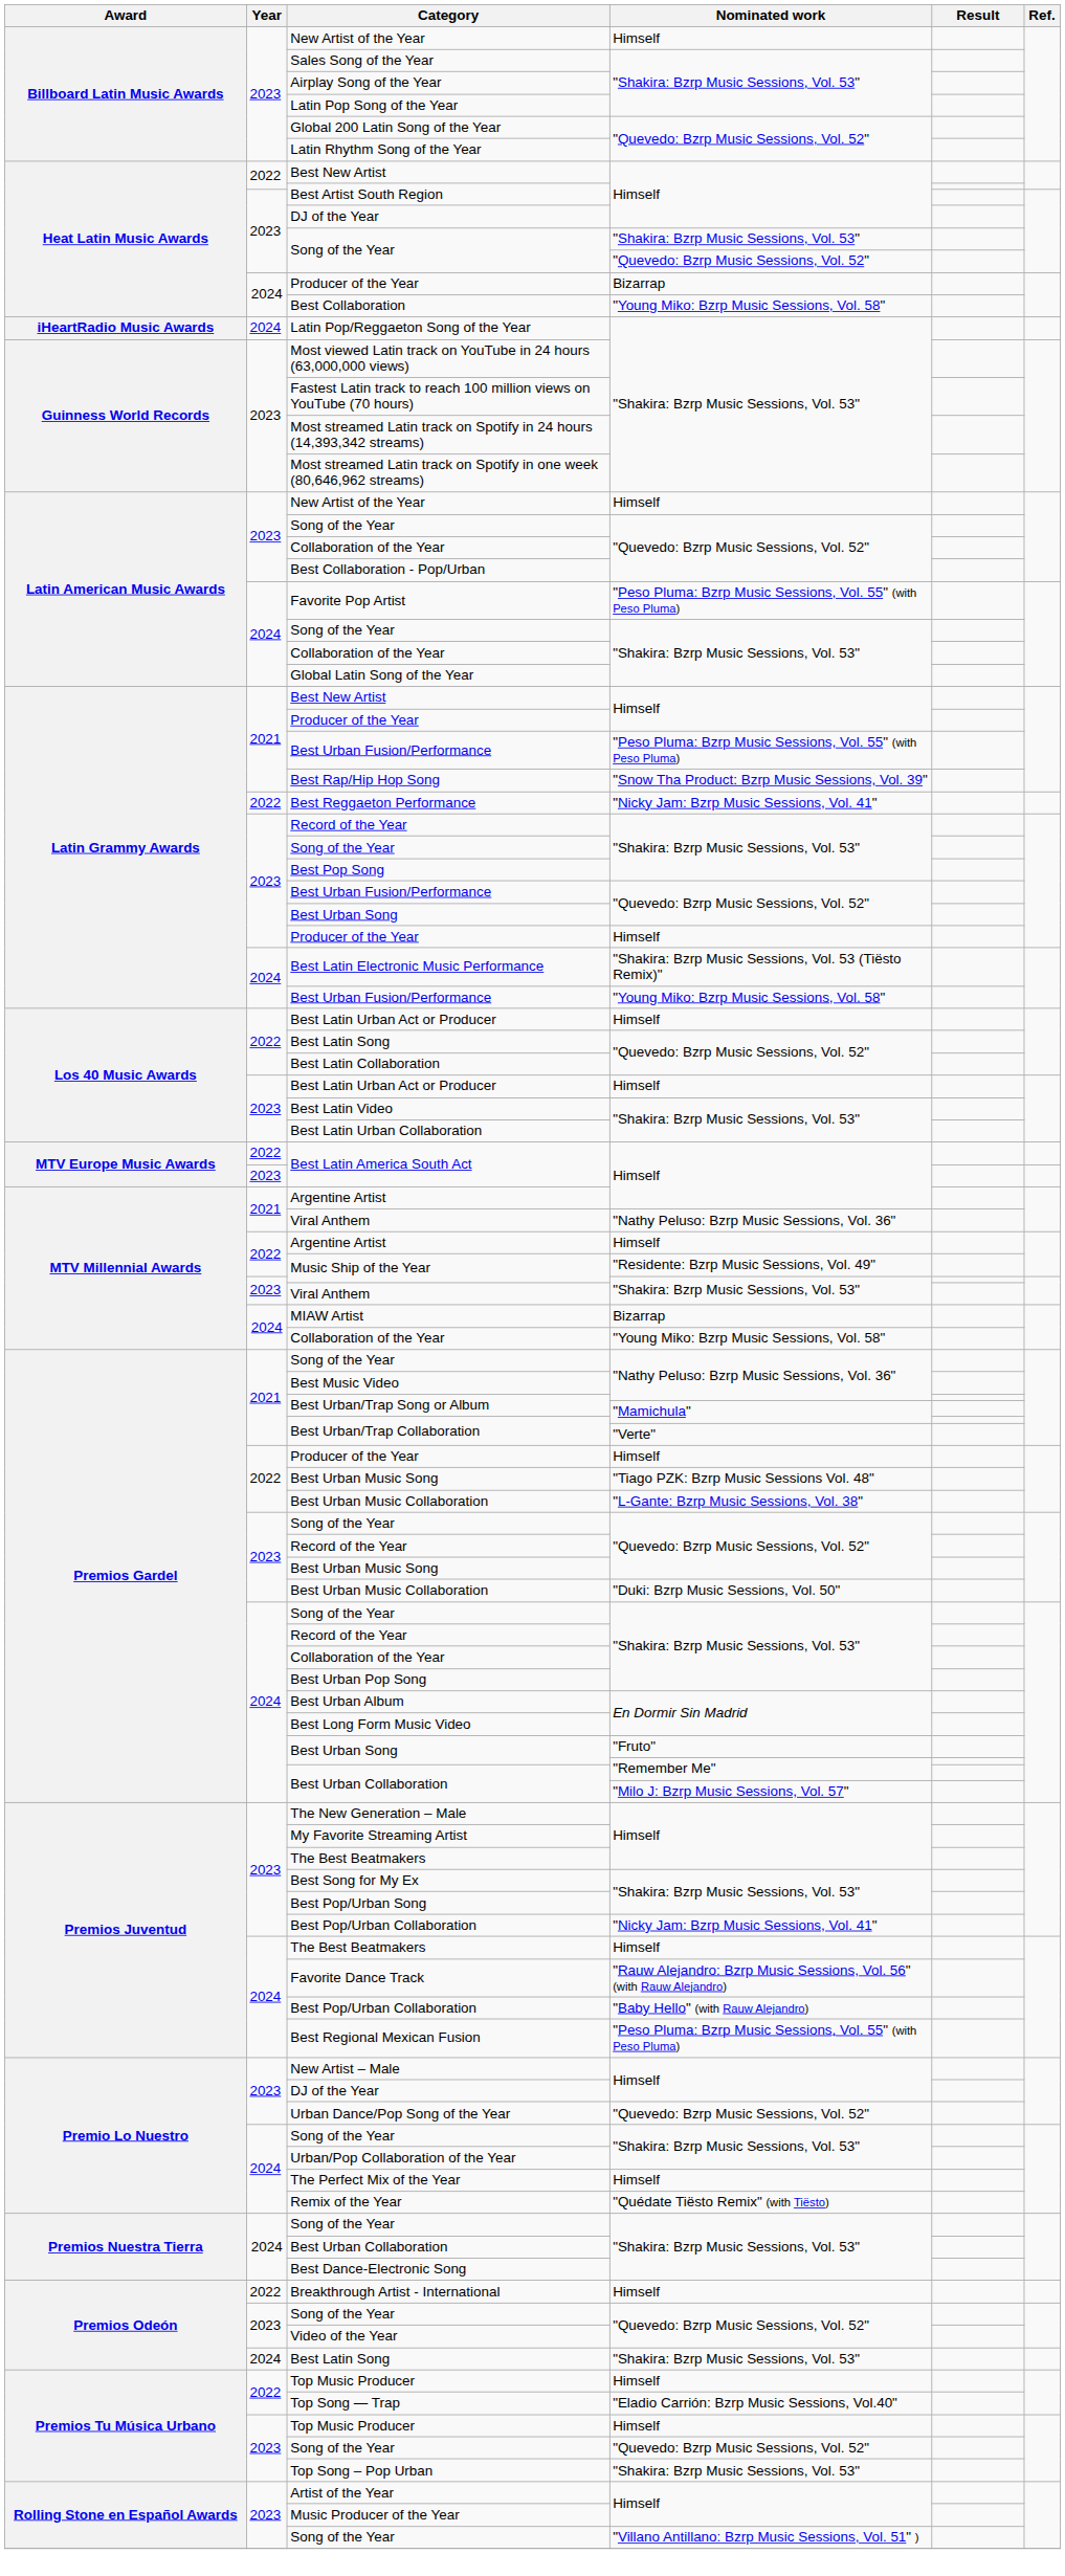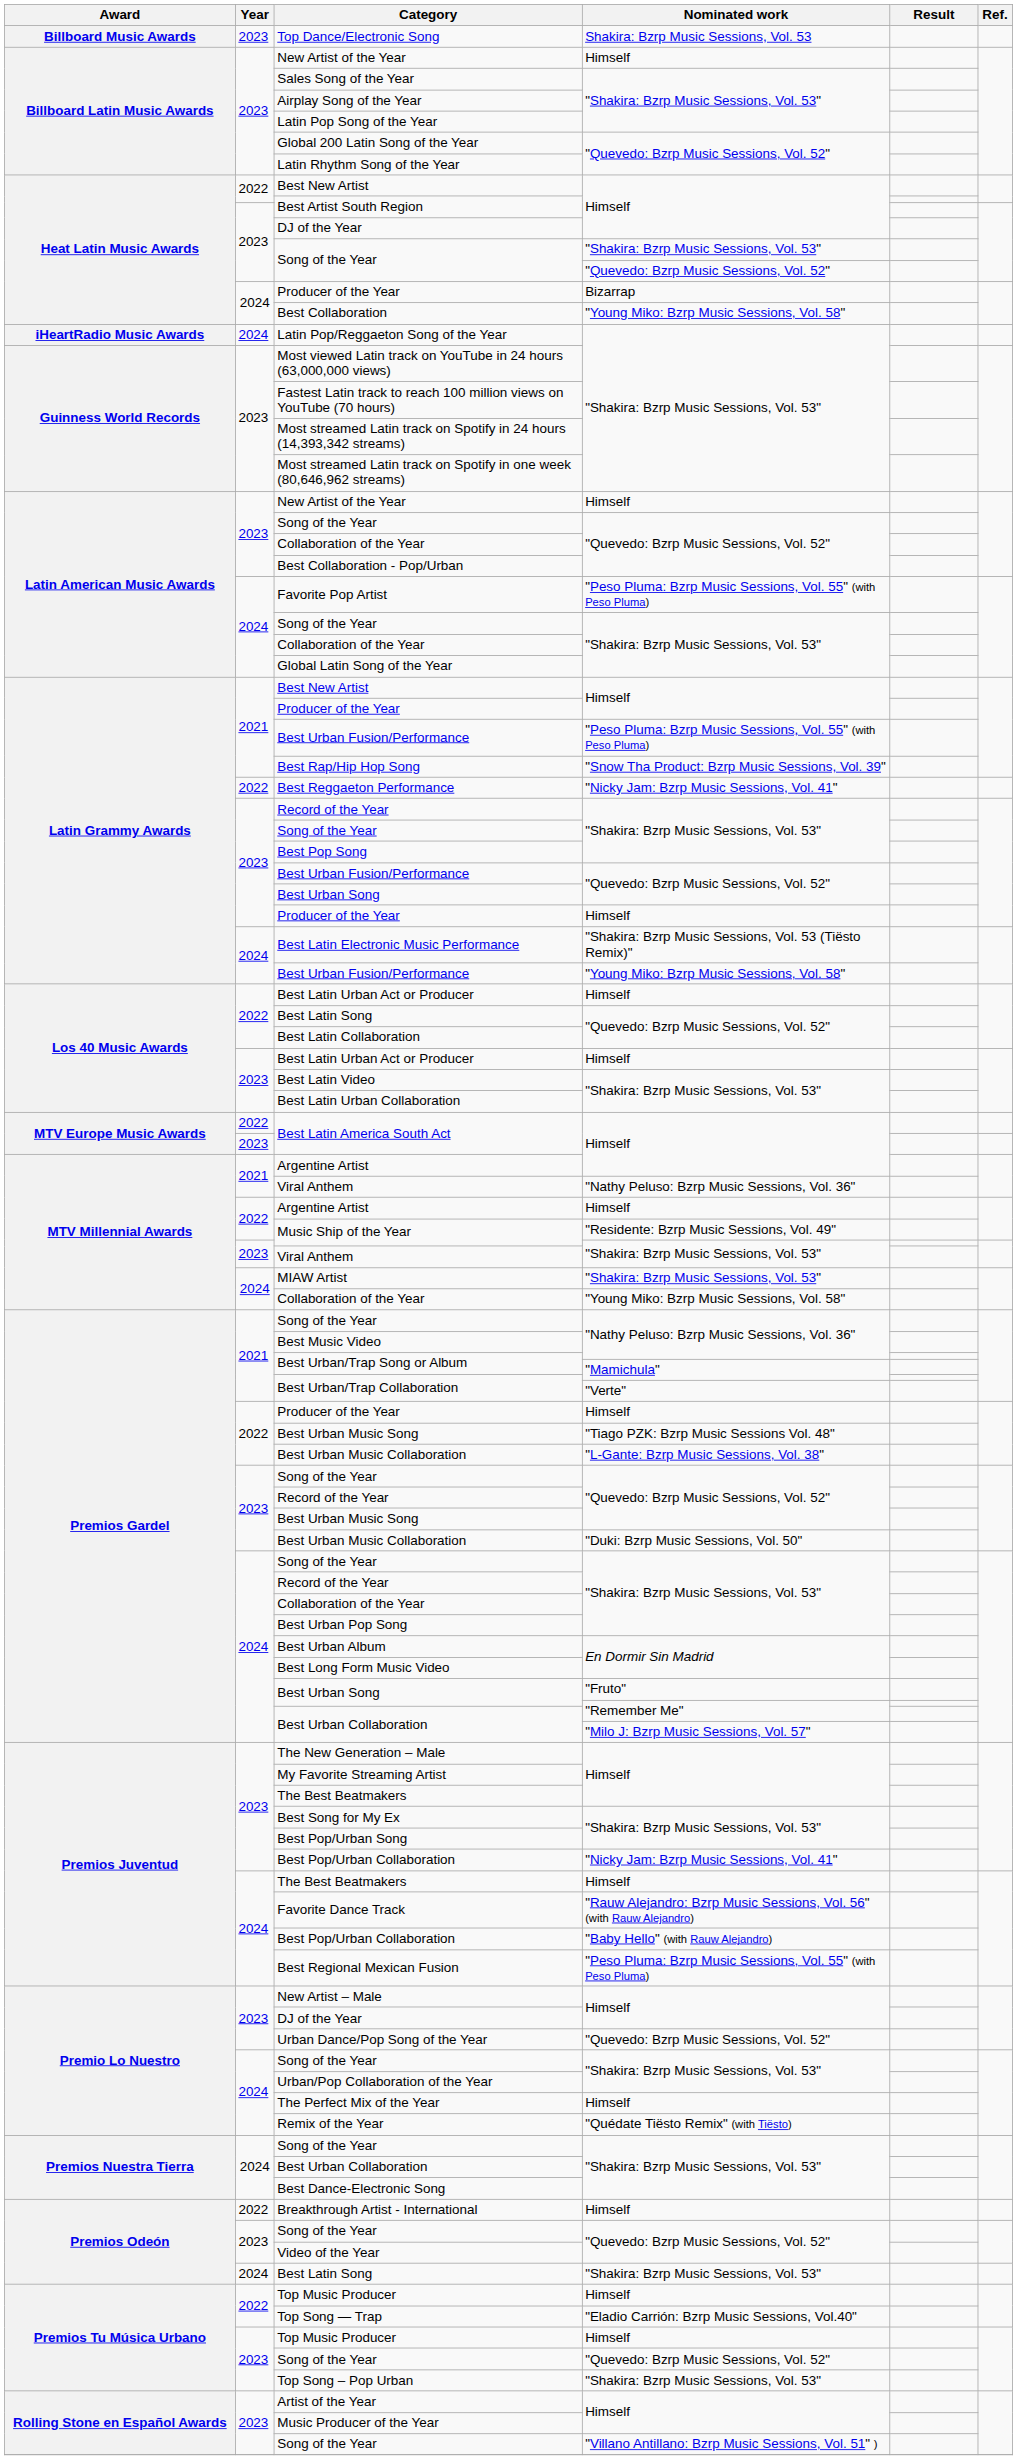 <table class="wikitable sortable plainrowheaders" style="width:95%;">
 <tr>
 <th style="width:21%;">Award</th>
 <th width=3%>Year</th>
 <th style="width:28%;">Category</th>
 <th style="width:28%;">Nominated work</th>
 <th style="width:8%;">Result</th>
 <th style="width:3%;">Ref.</th>
+</tr>
+<tr>
+<th scope="row" rowspan="1"><a href='#'>Billboard Music Awards</a></th>
+<td><a href='#'>2023</a></td>
+<td><a href='#'>Top Dance/Electronic Song</a></td>
+<td><a href='#'>Shakira: Bzrp Music Sessions, Vol. 53</a> </td>
+<td></td>
+<td></td>
 </tr>
 <tr>
 <th scope="row" rowspan="6"><a href='#'>Billboard Latin Music Awards</a></th>
 <td rowspan="6"><a href='#'>2023</a></td>
 <td>New Artist of the Year</td>
 <td rowspan="1">Himself</td>
 <td></td>
 <td rowspan="6"></td>
 </tr>
 <tr>
 <td>Sales Song of the Year</td>
 <td rowspan="3">"<a href='#'>Shakira: Bzrp Music Sessions, Vol. 53</a>" </td>
 <td></td>
 </tr>
 <tr>
 <td>Airplay Song of the Year</td>
 <td></td>
 </tr>
 <tr>
 <td>Latin Pop Song of the Year</td>
 <td></td>
 </tr>
 <tr>
 <td>Global 200 Latin Song of the Year</td>
 <td rowspan="2">"<a href='#'>Quevedo: Bzrp Music Sessions, Vol. 52</a>" </td>
 <td></td>
 </tr>
 <tr>
 <td>Latin Rhythm Song of the Year</td>
 <td></td>
 </tr>
 <tr>
 <th scope="row" rowspan="8"><a href='#'>Heat Latin Music Awards</a></th>
 <td rowspan="2">2022</td>
 <td>Best New Artist</td>
 <td rowspan="4">Himself</td>
 <td></td>
 <td rowspan="2"></td>
 </tr>
 <tr>
 <td rowspan="2">Best Artist South Region</td>
 <td></td>
 </tr>
 <tr>
 <td rowspan="4">2023</td>
 <td></td>
 <td rowspan="4"><br></td>
 </tr>
 <tr>
 <td>DJ of the Year</td>
 <td></td>
 </tr>
 <tr>
 <td rowspan="2">Song of the Year</td>
 <td>"<a href='#'>Shakira: Bzrp Music Sessions, Vol. 53</a>" </td>
 <td></td>
 </tr>
 <tr>
 <td>"<a href='#'>Quevedo: Bzrp Music Sessions, Vol. 52</a>" </td>
 <td></td>
 </tr>
 <tr>
 <td rowspan="2" align="center">2024</td>
 <td>Producer of the Year</td>
 <td>Bizarrap</td>
 <td></td>
 <td align="center" rowspan="2"></td>
 </tr>
 <tr>
 <td>Best Collaboration</td>
 <td>"<a href='#'>Young Miko: Bzrp Music Sessions, Vol. 58</a>" </td>
 <td></td>
 </tr>
 <tr>
 <th scope="row"><a href='#'>iHeartRadio Music Awards</a></th>
 <td><a href='#'>2024</a></td>
 <td>Latin Pop/Reggaeton Song of the Year</td>
 <td rowspan="5">"Shakira: Bzrp Music Sessions, Vol. 53" </td>
 <td></td>
 <td style="text-align:center;"></td>
 </tr>
 <tr>
 <th rowspan="4" scope="row"><a href='#'>Guinness World Records</a></th>
 <td rowspan="4">2023</td>
 <td>Most viewed Latin track on YouTube in 24 hours (63,000,000 views)</td>
 <td></td>
 <td rowspan="4"></td>
 </tr>
 <tr>
 <td>Fastest Latin track to reach 100 million views on YouTube  (70 hours)</td>
 <td></td>
 </tr>
 <tr>
 <td>Most streamed Latin track on Spotify in 24 hours (14,393,342 streams)</td>
 <td></td>
 </tr>
 <tr>
 <td>Most streamed Latin track on Spotify in one week (80,646,962 streams)</td>
 <td></td>
 </tr>
 <tr>
 <th rowspan="8" scope="row"><a href='#'>Latin American Music Awards</a></th>
 <td rowspan="4"><a href='#'>2023</a></td>
 <td>New Artist of the Year</td>
 <td>Himself</td>
 <td></td>
 <td rowspan="4"></td>
 </tr>
 <tr>
 <td>Song of the Year</td>
 <td rowspan="3">"Quevedo: Bzrp Music Sessions, Vol. 52" </td>
 <td></td>
 </tr>
 <tr>
 <td>Collaboration of the Year</td>
 <td></td>
 </tr>
 <tr>
 <td>Best Collaboration - Pop/Urban</td>
 <td></td>
 </tr>
 <tr>
 <td rowspan="4"><a href='#'>2024</a></td>
 <td>Favorite Pop Artist</td>
 <td>"<a href='#'>Peso Pluma: Bzrp Music Sessions, Vol. 55</a>" <small>(with <a href='#'>Peso Pluma</a>)</small></td>
 <td></td>
 <td rowspan="4"></td>
 </tr>
 <tr>
 <td>Song of the Year</td>
 <td rowspan="3">"Shakira: Bzrp Music Sessions, Vol. 53" </td>
 <td></td>
 </tr>
 <tr>
 <td>Collaboration of the Year</td>
 <td></td>
 </tr>
 <tr>
 <td>Global Latin Song of the Year</td>
 <td></td>
 </tr>
 <tr>
 <th rowspan="13" scope="row"><a href='#'>Latin Grammy Awards</a></th>
 <td rowspan="4"><a href='#'>2021</a></td>
 <td><a href='#'>Best New Artist</a></td>
 <td rowspan="2">Himself</td>
 <td></td>
 <td rowspan="4"></td>
 </tr>
 <tr>
 <td><a href='#'>Producer of the Year</a></td>
 <td></td>
 </tr>
 <tr>
 <td><a href='#'>Best Urban Fusion/Performance</a></td>
 <td>"<a href='#'>Peso Pluma: Bzrp Music Sessions, Vol. 55</a>" <small>(with <a href='#'>Peso Pluma</a>)</small></td>
 <td></td>
 </tr>
 <tr>
 <td><a href='#'>Best Rap/Hip Hop Song</a></td>
 <td>"<a href='#'>Snow Tha Product: Bzrp Music Sessions, Vol. 39</a>" </td>
 <td></td>
 </tr>
 <tr>
 <td><a href='#'>2022</a></td>
 <td><a href='#'>Best Reggaeton Performance</a></td>
 <td>"<a href='#'>Nicky Jam: Bzrp Music Sessions, Vol. 41</a>" </td>
 <td></td>
 <td></td>
 </tr>
 <tr>
 <td rowspan="6"><a href='#'>2023</a></td>
 <td><a href='#'>Record of the Year</a></td>
 <td rowspan="3">"Shakira: Bzrp Music Sessions, Vol. 53" </td>
 <td></td>
 <td rowspan="6"></td>
 </tr>
 <tr>
 <td><a href='#'>Song of the Year</a></td>
 <td></td>
 </tr>
 <tr>
 <td><a href='#'>Best Pop Song</a></td>
 <td></td>
 </tr>
 <tr>
 <td><a href='#'>Best Urban Fusion/Performance</a></td>
 <td rowspan="2">"Quevedo: Bzrp Music Sessions, Vol. 52" </td>
 <td></td>
 </tr>
 <tr>
 <td><a href='#'>Best Urban Song</a></td>
 <td></td>
 </tr>
 <tr>
 <td><a href='#'>Producer of the Year</a></td>
 <td>Himself</td>
 <td></td>
 </tr>
 <tr>
 <td rowspan="2"><a href='#'>2024</a></td>
 <td><a href='#'>Best Latin Electronic Music Performance</a></td>
 <td>"Shakira: Bzrp Music Sessions, Vol. 53 (Tiësto Remix)" </td>
 <td></td>
 <td rowspan="2"></td>
 </tr>
 <tr>
 <td><a href='#'>Best Urban Fusion/Performance</a></td>
 <td>"<a href='#'>Young Miko: Bzrp Music Sessions, Vol. 58</a>" </td>
 <td></td>
 </tr>
 <tr>
 <th scope="row" rowspan="6"><a href='#'>Los 40 Music Awards</a></th>
 <td rowspan="3"><a href='#'>2022</a></td>
 <td>Best Latin Urban Act or Producer</td>
 <td>Himself</td>
 <td></td>
 <td rowspan="3"></td>
 </tr>
 <tr>
 <td>Best Latin Song</td>
 <td rowspan="2">"Quevedo: Bzrp Music Sessions, Vol. 52" </td>
 <td></td>
 </tr>
 <tr>
 <td>Best Latin Collaboration</td>
 <td></td>
 </tr>
 <tr>
 <td rowspan="3"><a href='#'>2023</a></td>
 <td>Best Latin Urban Act or Producer</td>
 <td>Himself</td>
 <td></td>
 <td rowspan="3"></td>
 </tr>
 <tr>
 <td>Best Latin Video</td>
 <td rowspan="2">"Shakira: Bzrp Music Sessions, Vol. 53" </td>
 <td></td>
 </tr>
 <tr>
 <td>Best Latin Urban Collaboration</td>
 <td></td>
 </tr>
 <tr>
 <th scope="row" rowspan="2"><a href='#'>MTV Europe Music Awards</a></th>
 <td><a href='#'>2022</a></td>
 <td rowspan="2"><a href='#'>Best Latin America South Act</a></td>
 <td rowspan="3">Himself</td>
 <td></td>
 <td></td>
 </tr>
 <tr>
 <td><a href='#'>2023</a></td>
 <td></td>
 <td></td>
 </tr>
 <tr>
 <th rowspan="8" scope="row"><a href='#'>MTV Millennial Awards</a></th>
 <td rowspan="2"><a href='#'>2021</a></td>
 <td>Argentine Artist</td>
 <td></td>
 <td rowspan="2"></td>
 </tr>
 <tr>
 <td>Viral Anthem</td>
 <td>"Nathy Peluso: Bzrp Music Sessions, Vol. 36" </td>
 <td></td>
 </tr>
 <tr>
 <td rowspan="2"><a href='#'>2022</a></td>
 <td>Argentine Artist</td>
 <td>Himself</td>
 <td></td>
 <td rowspan="2"></td>
 </tr>
 <tr>
 <td rowspan="2">Music Ship of the Year</td>
 <td>"Residente: Bzrp Music Sessions, Vol. 49" </td>
 <td></td>
 </tr>
 <tr>
 <td rowspan="2"><a href='#'>2023</a></td>
 <td rowspan="2">"Shakira: Bzrp Music Sessions, Vol. 53" </td>
 <td></td>
 <td rowspan="2"></td>
 </tr>
 <tr>
 <td>Viral Anthem</td>
 <td></td>
 </tr>
 <tr>
 <td rowspan="2" align="center"><a href='#'>2024</a></td>
 <td>MIAW Artist</td>
-<td>Bizarrap</td>
+<td>"<a href='#'>Shakira: Bzrp Music Sessions, Vol. 53</a>" </td>
 <td></td>
 <td rowspan="2" align="center"></td>
 </tr>
 <tr>
 <td>Collaboration of the Year</td>
 <td>"Young Miko: Bzrp Music Sessions, Vol. 58" </td>
 <td></td>
 </tr>
 <tr>
 <th rowspan="23" scope="row"><a href='#'>Premios Gardel</a></th>
 <td rowspan="6"><a href='#'>2021</a></td>
 <td>Song of the Year</td>
 <td rowspan="3">"Nathy Peluso: Bzrp Music Sessions, Vol. 36" </td>
 <td></td>
 <td rowspan="6"></td>
 </tr>
 <tr>
 <td>Best Music Video</td>
 <td></td>
 </tr>
 <tr>
 <td rowspan="2">Best Urban/Trap Song or Album</td>
 <td></td>
 </tr>
 <tr>
 <td rowspan="2">"<a href='#'>Mamichula</a>" </td>
 <td></td>
 </tr>
 <tr>
 <td rowspan="2">Best Urban/Trap Collaboration</td>
 <td></td>
 </tr>
 <tr>
 <td>"Verte" </td>
 <td></td>
 </tr>
 <tr>
 <td rowspan="3">2022</td>
 <td>Producer of the Year</td>
 <td>Himself</td>
 <td></td>
 <td rowspan="3"></td>
 </tr>
 <tr>
 <td>Best Urban Music Song</td>
 <td>"Tiago PZK: Bzrp Music Sessions Vol. 48" </td>
 <td></td>
 </tr>
 <tr>
 <td>Best Urban Music Collaboration</td>
 <td>"<a href='#'>L-Gante: Bzrp Music Sessions, Vol. 38</a>" </td>
 <td></td>
 </tr>
 <tr>
 <td rowspan="4"><a href='#'>2023</a></td>
 <td>Song of the Year</td>
 <td rowspan="3">"Quevedo: Bzrp Music Sessions, Vol. 52" </td>
 <td></td>
 <td rowspan="4"></td>
 </tr>
 <tr>
 <td>Record of the Year</td>
 <td></td>
 </tr>
 <tr>
 <td>Best Urban Music Song</td>
 <td></td>
 </tr>
 <tr>
 <td>Best Urban Music Collaboration</td>
 <td>"Duki: Bzrp Music Sessions, Vol. 50" </td>
 <td></td>
 </tr>
 <tr>
 <td rowspan="10"><a href='#'>2024</a></td>
 <td>Song of the Year</td>
 <td rowspan="4">"Shakira: Bzrp Music Sessions, Vol. 53" </td>
 <td></td>
 <td align="center" rowspan="10"><br></td>
 </tr>
 <tr>
 <td>Record of the Year</td>
 <td></td>
 </tr>
 <tr>
 <td>Collaboration of the Year</td>
 <td></td>
 </tr>
 <tr>
 <td>Best Urban Pop Song</td>
 <td></td>
 </tr>
 <tr>
 <td>Best Urban Album</td>
 <td rowspan="2"><em>En Dormir Sin Madrid</em> </td>
 <td></td>
 </tr>
 <tr>
 <td>Best Long Form Music Video</td>
 <td></td>
 </tr>
 <tr>
 <td rowspan="2">Best Urban Song</td>
 <td>"Fruto" </td>
 <td></td>
 </tr>
 <tr>
 <td rowspan="2">"Remember Me" </td>
 <td></td>
 </tr>
 <tr>
 <td rowspan="2">Best Urban Collaboration</td>
 <td></td>
 </tr>
 <tr>
 <td>"<a href='#'>Milo J: Bzrp Music Sessions, Vol. 57</a>" </td>
 <td></td>
 </tr>
 <tr>
 <th rowspan="10" scope="row"><a href='#'>Premios Juventud</a></th>
 <td rowspan="6"><a href='#'>2023</a></td>
 <td>The New Generation – Male</td>
 <td rowspan="3">Himself</td>
 <td></td>
 <td rowspan="6"><br></td>
 </tr>
 <tr>
 <td>My Favorite Streaming Artist</td>
 <td></td>
 </tr>
 <tr>
 <td>The Best Beatmakers</td>
 <td></td>
 </tr>
 <tr>
 <td>Best Song for My Ex</td>
 <td rowspan="2">"Shakira: Bzrp Music Sessions, Vol. 53" </td>
 <td></td>
 </tr>
 <tr>
 <td>Best Pop/Urban Song</td>
 <td></td>
 </tr>
 <tr>
 <td>Best Pop/Urban Collaboration</td>
 <td>"<a href='#'>Nicky Jam: Bzrp Music Sessions, Vol. 41</a>" </td>
 <td></td>
 </tr>
 <tr>
 <td rowspan="4"><a href='#'>2024</a></td>
 <td>The Best Beatmakers</td>
 <td>Himself</td>
 <td></td>
 <td rowspan="4"></td>
 </tr>
 <tr>
 <td>Favorite Dance Track</td>
 <td>"<a href='#'>Rauw Alejandro: Bzrp Music Sessions, Vol. 56</a>" <small>(with <a href='#'>Rauw Alejandro</a>)</small></td>
 <td></td>
 </tr>
 <tr>
 <td>Best Pop/Urban Collaboration</td>
 <td>"<a href='#'>Baby Hello</a>" <small>(with <a href='#'>Rauw Alejandro</a>)</small></td>
 <td></td>
 </tr>
 <tr>
 <td>Best Regional Mexican Fusion</td>
 <td>"<a href='#'>Peso Pluma: Bzrp Music Sessions, Vol. 55</a>" <small>(with <a href='#'>Peso Pluma</a>)</small></td>
 <td></td>
 </tr>
 <tr>
 <th rowspan="7" scope="row"><a href='#'>Premio Lo Nuestro</a></th>
 <td rowspan="3"><a href='#'>2023</a></td>
 <td>New Artist – Male</td>
 <td rowspan="2">Himself</td>
 <td></td>
 <td rowspan="3"></td>
 </tr>
 <tr>
 <td>DJ of the Year</td>
 <td></td>
 </tr>
 <tr>
 <td>Urban Dance/Pop Song of the Year</td>
 <td>"Quevedo: Bzrp Music Sessions, Vol. 52" </td>
 <td></td>
 </tr>
 <tr>
 <td rowspan="4"><a href='#'>2024</a></td>
 <td>Song of the Year</td>
 <td rowspan="2">"Shakira: Bzrp Music Sessions, Vol. 53" </td>
 <td></td>
 <td rowspan="4"></td>
 </tr>
 <tr>
 <td>Urban/Pop Collaboration of the Year</td>
 <td></td>
 </tr>
 <tr>
 <td>The Perfect Mix of the Year</td>
 <td>Himself</td>
 <td></td>
 </tr>
 <tr>
 <td>Remix of the Year</td>
 <td>"Quédate Tiësto Remix" <small>(with <a href='#'>Tiësto</a>)</small></td>
 <td></td>
 </tr>
 <tr>
 <th rowspan="3" scope="row"><a href='#'>Premios Nuestra Tierra</a></th>
 <td rowspan="3" align="center">2024</td>
 <td>Song of the Year</td>
 <td rowspan="3">"Shakira: Bzrp Music Sessions, Vol. 53" </td>
 <td></td>
 <td rowspan="3" align="center"></td>
 </tr>
 <tr>
 <td>Best Urban Collaboration</td>
 <td></td>
 </tr>
 <tr>
 <td>Best Dance-Electronic Song</td>
 <td></td>
 </tr>
 <tr>
 <th scope="row" rowspan="4"><a href='#'>Premios Odeón</a></th>
 <td>2022</td>
 <td>Breakthrough Artist - International</td>
 <td>Himself</td>
 <td></td>
 <td></td>
 </tr>
 <tr>
 <td rowspan="2">2023</td>
 <td>Song of the Year</td>
 <td rowspan="2">"Quevedo: Bzrp Music Sessions, Vol. 52" </td>
 <td></td>
 <td rowspan="2"></td>
 </tr>
 <tr>
 <td>Video of the Year</td>
 <td></td>
 </tr>
 <tr>
 <td>2024</td>
 <td>Best Latin Song</td>
 <td>"Shakira: Bzrp Music Sessions, Vol. 53" </td>
 <td></td>
 <td align="center"></td>
 </tr>
 <tr>
 <th scope="row" rowspan="5"><a href='#'>Premios Tu Música Urbano</a></th>
 <td rowspan="2"><a href='#'>2022</a></td>
 <td>Top Music Producer</td>
 <td>Himself</td>
 <td></td>
 <td rowspan="2"></td>
 </tr>
 <tr>
 <td>Top Song — Trap</td>
 <td>"Eladio Carrión: Bzrp Music Sessions, Vol.40" </td>
 <td></td>
 </tr>
 <tr>
 <td rowspan="3"><a href='#'>2023</a></td>
 <td>Top Music Producer</td>
 <td>Himself</td>
 <td></td>
 <td rowspan="3"></td>
 </tr>
 <tr>
 <td>Song of the Year</td>
 <td>"Quevedo: Bzrp Music Sessions, Vol. 52" </td>
 <td></td>
 </tr>
 <tr>
 <td>Top Song – Pop Urban</td>
 <td>"Shakira: Bzrp Music Sessions, Vol. 53" </td>
 <td></td>
 </tr>
 <tr>
 <th scope="row" rowspan="3"><a href='#'>Rolling Stone en Español Awards</a></th>
 <td rowspan="3"><a href='#'>2023</a></td>
 <td>Artist of the Year</td>
 <td rowspan="2">Himself</td>
 <td></td>
 <td rowspan="3"></td>
 </tr>
 <tr>
 <td>Music Producer of the Year</td>
 <td></td>
 </tr>
 <tr>
 <td>Song of the Year</td>
 <td>"<a href='#'>Villano Antillano: Bzrp Music Sessions, Vol. 51</a>" <small>)</small></td>
 <td></td>
 </tr>
 <tr>
 </tr>
 </table>
